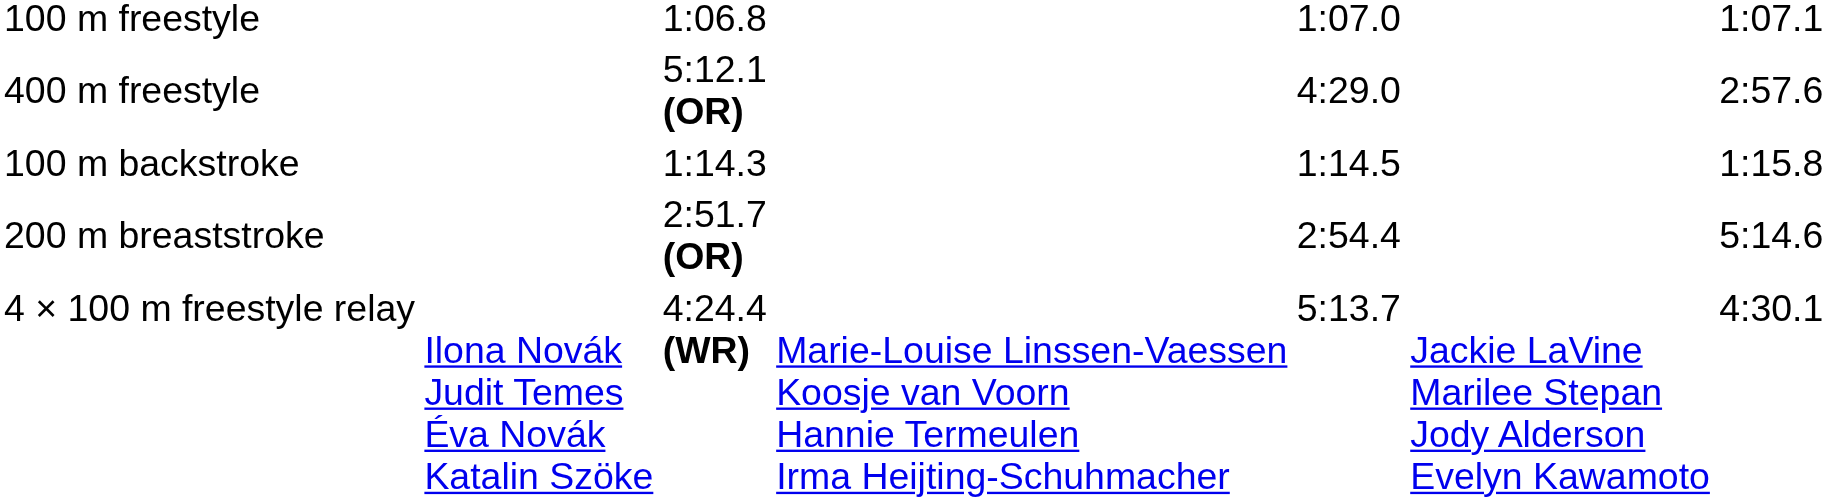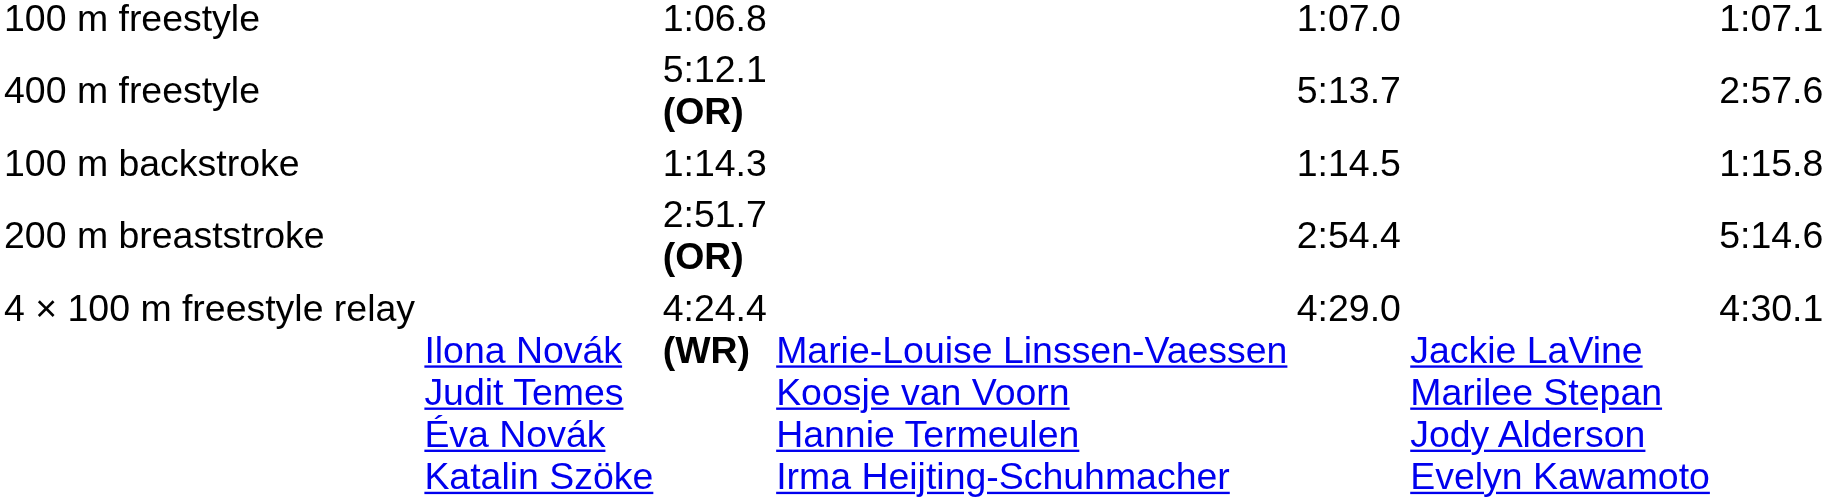 <table>
 <tr>
 <td>100 m freestyle<br></td>
 <td></td>
 <td>1:06.8</td>
 <td></td>
 <td>1:07.0</td>
 <td></td>
 <td>1:07.1</td>
 </tr>
 <tr>
 <td>400 m freestyle<br></td>
 <td></td>
 <td>5:12.1 <br> <strong>(OR)</strong></td>
 <td></td>
-<td>4:29.0</td>
+<td>5:13.7</td>
 <td></td>
 <td>2:57.6</td>
 </tr>
 <tr>
 <td>100 m backstroke<br></td>
 <td></td>
 <td>1:14.3</td>
 <td></td>
 <td>1:14.5</td>
 <td></td>
 <td>1:15.8</td>
 </tr>
 <tr>
 <td>200 m breaststroke<br></td>
 <td></td>
 <td>2:51.7 <br> <strong>(OR)</strong></td>
 <td></td>
 <td>2:54.4</td>
 <td></td>
 <td>5:14.6</td>
 </tr>
 <tr valign="top">
 <td>4 × 100 m freestyle relay<br></td>
 <td><br><a href='#'>Ilona Novák</a><br><a href='#'>Judit Temes</a><br><a href='#'>Éva Novák</a><br><a href='#'>Katalin Szöke</a></td>
 <td>4:24.4 <br> <strong>(WR)</strong></td>
 <td><br><a href='#'>Marie-Louise Linssen-Vaessen</a><br><a href='#'>Koosje van Voorn</a><br><a href='#'>Hannie Termeulen</a><br><a href='#'>Irma Heijting-Schuhmacher</a></td>
-<td>5:13.7</td>
+<td>4:29.0</td>
 <td><br><a href='#'>Jackie LaVine</a><br><a href='#'>Marilee Stepan</a><br><a href='#'>Jody Alderson</a><br><a href='#'>Evelyn Kawamoto</a></td>
 <td>4:30.1</td>
 </tr>
 </table>
